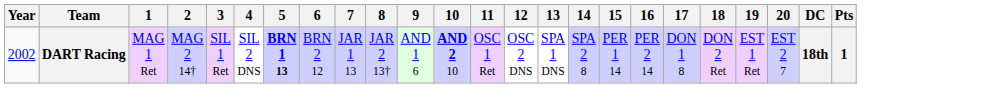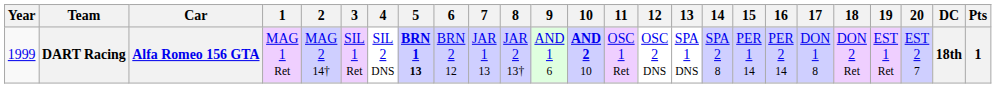 <table class="wikitable" style="text-align:center; font-size:85%">
 <tr>
 <th>Year</th>
 <th>Team</th>
+<th>Car</th>
 <th>1</th>
 <th>2</th>
 <th>3</th>
 <th>4</th>
 <th>5</th>
 <th>6</th>
 <th>7</th>
 <th>8</th>
 <th>9</th>
 <th>10</th>
 <th>11</th>
 <th>12</th>
 <th>13</th>
 <th>14</th>
 <th>15</th>
 <th>16</th>
 <th>17</th>
 <th>18</th>
 <th>19</th>
 <th>20</th>
 <th>DC</th>
 <th>Pts</th>
 </tr>
 <tr>
-<td><a href='#'>2002</a></td>
+<td><a href='#'>1999</a></td>
 <th nowrap>DART Racing</th>
+<th nowrap><a href='#'>Alfa Romeo 156 GTA</a></th>
 <td style="background:#EFCFFF;"><a href='#'>MAG<br>1</a><br><small>Ret</small></td>
 <td style="background:#CFCFFF;"><a href='#'>MAG<br>2</a><br><small>14†</small></td>
 <td style="background:#EFCFFF;"><a href='#'>SIL<br>1</a><br><small>Ret</small></td>
 <td style="background:#FFFFFF;"><a href='#'>SIL<br>2</a><br><small>DNS</small></td>
 <td style="background:#CFCFFF;"><strong><a href='#'>BRN<br>1</a><br><small>13</small></strong></td>
 <td style="background:#CFCFFF;"><a href='#'>BRN<br>2</a><br><small>12</small></td>
 <td style="background:#CFCFFF;"><a href='#'>JAR<br>1</a><br><small>13</small></td>
 <td style="background:#CFCFFF;"><a href='#'>JAR<br>2</a><br><small>13†</small></td>
 <td style="background:#DFFFDF;"><a href='#'>AND<br>1</a><br><small>6</small></td>
 <td style="background:#CFCFFF;"><strong><a href='#'>AND<br>2</a></strong><br><small>10</small></td>
 <td style="background:#EFCFFF;"><a href='#'>OSC<br>1</a><br><small>Ret</small></td>
 <td style="background:#FFFFFF;"><a href='#'>OSC<br>2</a><br><small>DNS</small></td>
 <td style="background:#FFFFFF;"><a href='#'>SPA<br>1</a><br><small>DNS</small></td>
 <td style="background:#CFCFFF;"><a href='#'>SPA<br>2</a><br><small>8</small></td>
 <td style="background:#CFCFFF;"><a href='#'>PER<br>1</a><br><small>14</small></td>
 <td style="background:#CFCFFF;"><a href='#'>PER<br>2</a><br><small>14</small></td>
 <td style="background:#CFCFFF;"><a href='#'>DON<br>1</a><br><small>8</small></td>
 <td style="background:#EFCFFF;"><a href='#'>DON<br>2</a><br><small>Ret</small></td>
 <td style="background:#EFCFFF;"><a href='#'>EST<br>1</a><br><small>Ret</small></td>
 <td style="background:#CFCFFF;"><a href='#'>EST<br>2</a><br><small>7</small></td>
 <th>18th</th>
 <th>1</th>
 </tr>
 </table>
